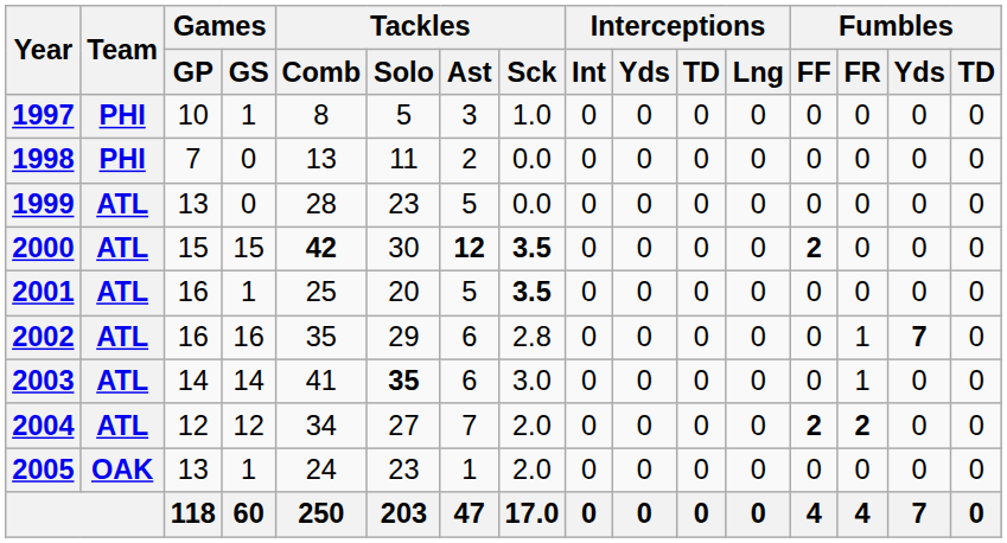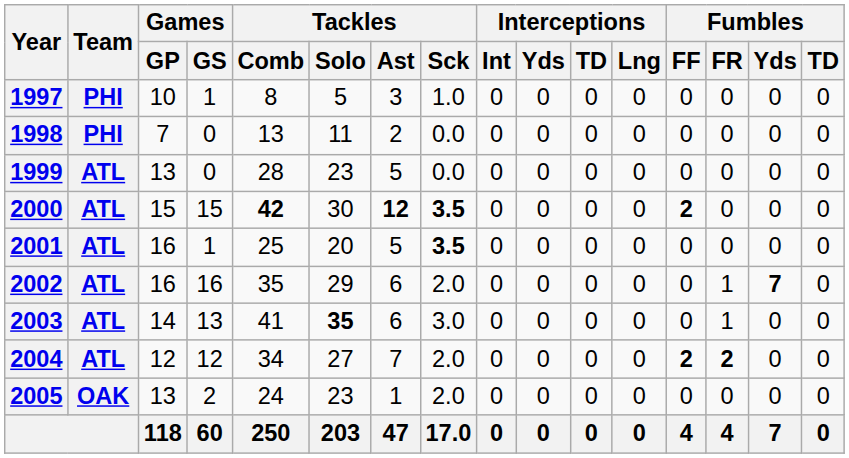 <table class="wikitable" style="text-align:center">
 <tr>
 <th rowspan="2">Year</th>
 <th rowspan="2">Team</th>
 <th colspan="2">Games</th>
 <th colspan="4">Tackles</th>
 <th colspan="4">Interceptions</th>
 <th colspan="4">Fumbles</th>
 </tr>
 <tr>
 <th>GP</th>
 <th>GS</th>
 <th>Comb</th>
 <th>Solo</th>
 <th>Ast</th>
 <th>Sck</th>
 <th>Int</th>
 <th>Yds</th>
 <th>TD</th>
 <th>Lng</th>
 <th>FF</th>
 <th>FR</th>
 <th>Yds</th>
 <th>TD</th>
 </tr>
 <tr>
 <th><a href='#'>1997</a></th>
 <th><a href='#'>PHI</a></th>
 <td>10</td>
 <td>1</td>
 <td>8</td>
 <td>5</td>
 <td>3</td>
 <td>1.0</td>
 <td>0</td>
 <td>0</td>
 <td>0</td>
 <td>0</td>
 <td>0</td>
 <td>0</td>
 <td>0</td>
 <td>0</td>
 </tr>
 <tr>
 <th><a href='#'>1998</a></th>
 <th><a href='#'>PHI</a></th>
 <td>7</td>
 <td>0</td>
 <td>13</td>
 <td>11</td>
 <td>2</td>
 <td>0.0</td>
 <td>0</td>
 <td>0</td>
 <td>0</td>
 <td>0</td>
 <td>0</td>
 <td>0</td>
 <td>0</td>
 <td>0</td>
 </tr>
 <tr>
 <th><a href='#'>1999</a></th>
 <th><a href='#'>ATL</a></th>
 <td>13</td>
 <td>0</td>
 <td>28</td>
 <td>23</td>
 <td>5</td>
 <td>0.0</td>
 <td>0</td>
 <td>0</td>
 <td>0</td>
 <td>0</td>
 <td>0</td>
 <td>0</td>
 <td>0</td>
 <td>0</td>
 </tr>
 <tr>
 <th><a href='#'>2000</a></th>
 <th><a href='#'>ATL</a></th>
 <td>15</td>
 <td>15</td>
 <td><strong>42</strong></td>
 <td>30</td>
 <td><strong>12</strong></td>
 <td><strong>3.5</strong></td>
 <td>0</td>
 <td>0</td>
 <td>0</td>
 <td>0</td>
 <td><strong>2</strong></td>
 <td>0</td>
 <td>0</td>
 <td>0</td>
 </tr>
 <tr>
 <th><a href='#'>2001</a></th>
 <th><a href='#'>ATL</a></th>
 <td>16</td>
 <td>1</td>
 <td>25</td>
 <td>20</td>
 <td>5</td>
 <td><strong>3.5</strong></td>
 <td>0</td>
 <td>0</td>
 <td>0</td>
 <td>0</td>
 <td>0</td>
 <td>0</td>
 <td>0</td>
 <td>0</td>
 </tr>
 <tr>
 <th><a href='#'>2002</a></th>
 <th><a href='#'>ATL</a></th>
 <td>16</td>
 <td>16</td>
 <td>35</td>
 <td>29</td>
 <td>6</td>
-<td>2.8</td>
+<td>2.0</td>
 <td>0</td>
 <td>0</td>
 <td>0</td>
 <td>0</td>
 <td>0</td>
 <td>1</td>
 <td><strong>7</strong></td>
 <td>0</td>
 </tr>
 <tr>
 <th><a href='#'>2003</a></th>
 <th><a href='#'>ATL</a></th>
 <td>14</td>
-<td>14</td>
+<td>13</td>
 <td>41</td>
 <td><strong>35</strong></td>
 <td>6</td>
 <td>3.0</td>
 <td>0</td>
 <td>0</td>
 <td>0</td>
 <td>0</td>
 <td>0</td>
 <td>1</td>
 <td>0</td>
 <td>0</td>
 </tr>
 <tr>
 <th><a href='#'>2004</a></th>
 <th><a href='#'>ATL</a></th>
 <td>12</td>
 <td>12</td>
 <td>34</td>
 <td>27</td>
 <td>7</td>
 <td>2.0</td>
 <td>0</td>
 <td>0</td>
 <td>0</td>
 <td>0</td>
 <td><strong>2</strong></td>
 <td><strong>2</strong></td>
 <td>0</td>
 <td>0</td>
 </tr>
 <tr>
 <th><a href='#'>2005</a></th>
 <th><a href='#'>OAK</a></th>
 <td>13</td>
-<td>1</td>
+<td>2</td>
 <td>24</td>
 <td>23</td>
 <td>1</td>
 <td>2.0</td>
 <td>0</td>
 <td>0</td>
 <td>0</td>
 <td>0</td>
 <td>0</td>
 <td>0</td>
 <td>0</td>
 <td>0</td>
 </tr>
 <tr>
 <th colspan="2"></th>
 <th>118</th>
 <th>60</th>
 <th>250</th>
 <th>203</th>
 <th>47</th>
 <th>17.0</th>
 <th>0</th>
 <th>0</th>
 <th>0</th>
 <th>0</th>
 <th>4</th>
 <th>4</th>
 <th>7</th>
 <th>0</th>
 </tr>
 </table>
